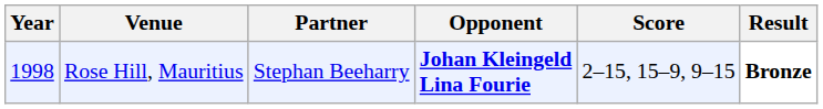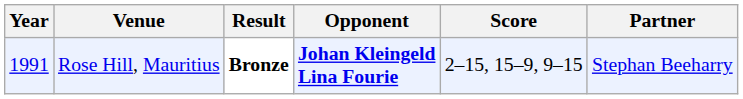 <table class="sortable wikitable" style="font-size: 90%;">
 <tr>
 <th>Year</th>
 <th>Venue</th>
-<th>Partner</th>
+<th>Result</th>
 <th>Opponent</th>
 <th>Score</th>
-<th>Result</th>
+<th>Partner</th>
 </tr>
 <tr style="background:#ECF2FF">
-<td align="center"><a href='#'>1998</a></td>
+<td align="center"><a href='#'>1991</a></td>
 <td align="left"><a href='#'>Rose Hill</a>, <a href='#'>Mauritius</a></td>
-<td align="left"> <a href='#'>Stephan Beeharry</a></td>
+<td style="text-align:left; background:white"> <strong>Bronze</strong></td>
 <td align="left"><strong> <a href='#'>Johan Kleingeld</a> <br>  <a href='#'>Lina Fourie</a></strong></td>
 <td align="left">2–15, 15–9, 9–15</td>
-<td style="text-align:left; background:white"> <strong>Bronze</strong></td>
+<td align="left"> <a href='#'>Stephan Beeharry</a></td>
 </tr>
 </table>
